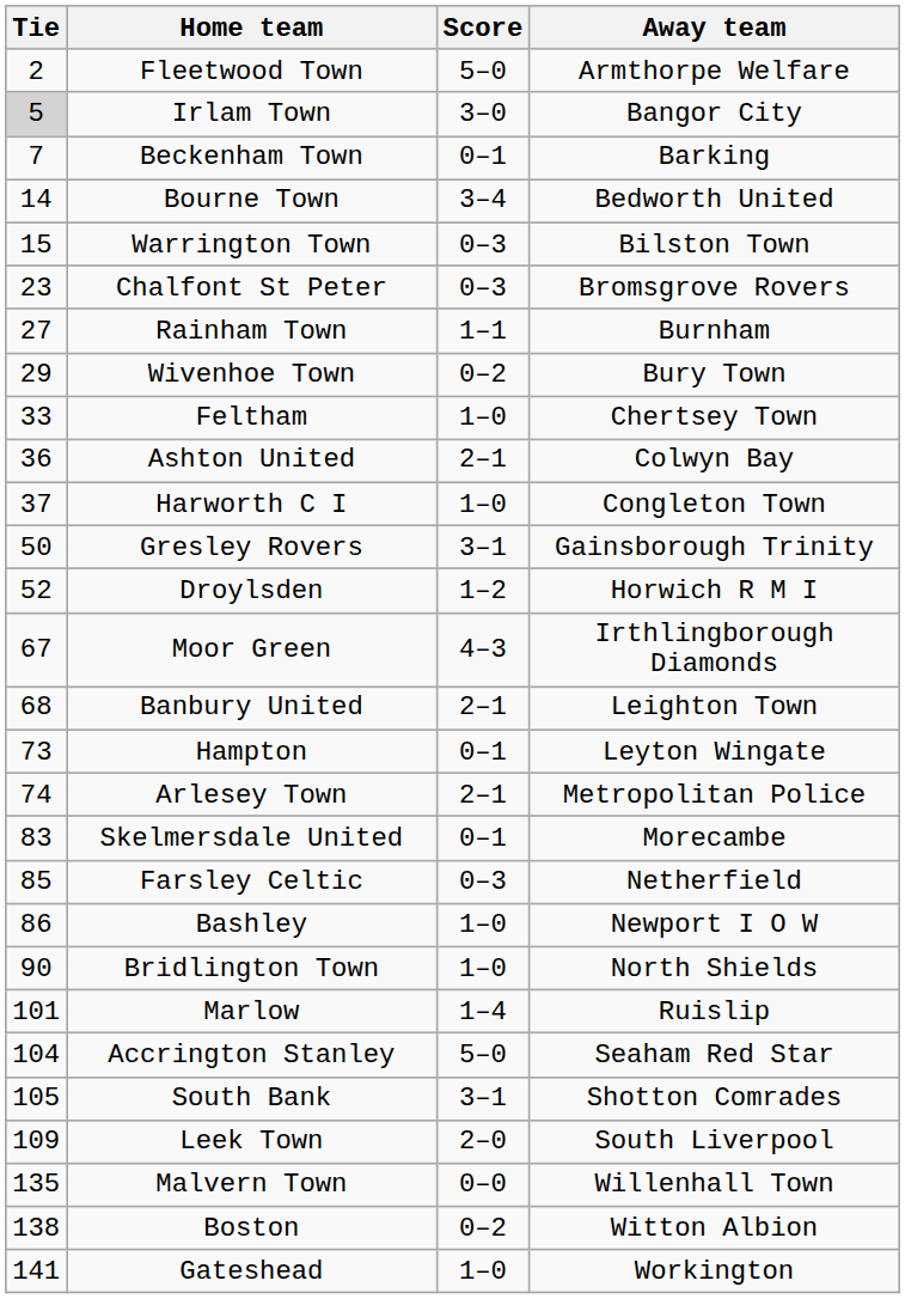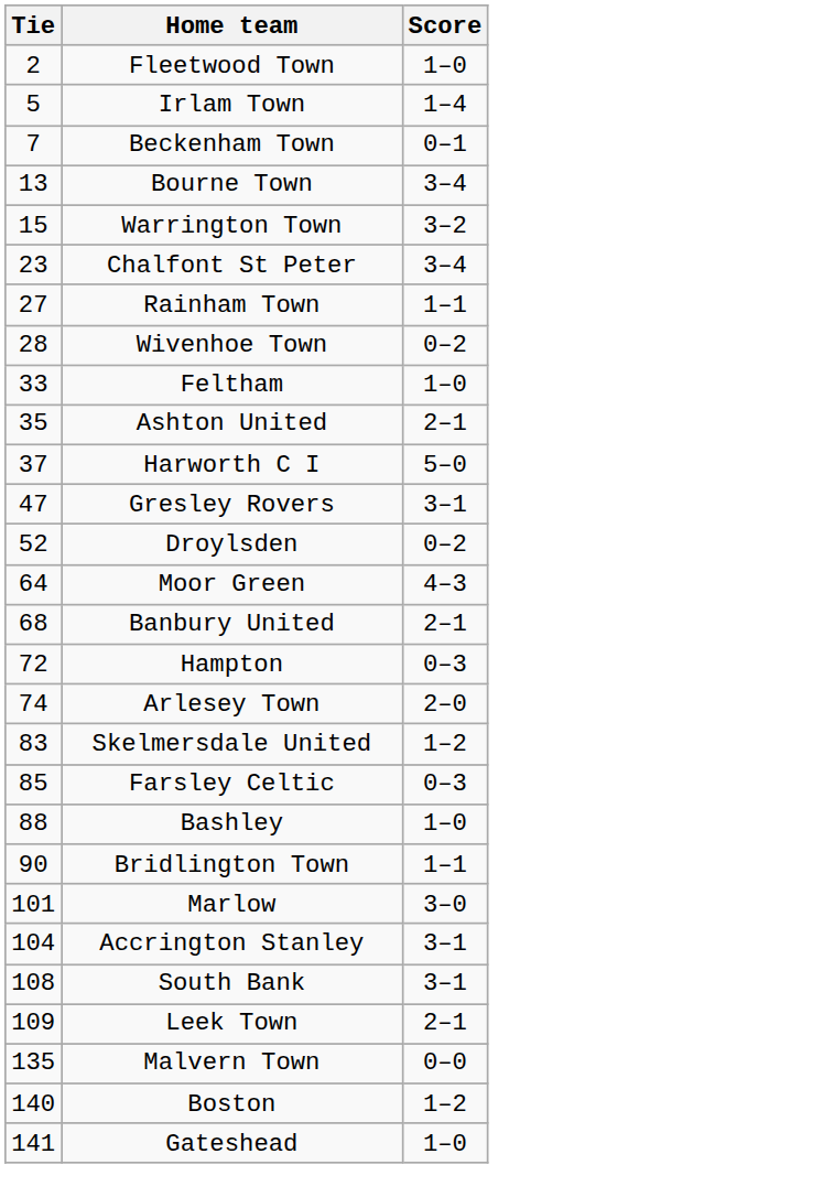 <table class="wikitable" style="text-align:center;">
 <tr>
 <th width=20>Tie</th>
 <th width=175>Home team</th>
 <th width=20>Score</th>
-<th width=175>Away team</th>
 </tr>
 <tr>
 <td>2</td>
 <td>Fleetwood Town</td>
-<td>5–0</td>
-<td>Armthorpe Welfare</td>
+<td>1–0</td>
 </tr>
 <tr>
-<td style="background: lightgrey;">5</td>
+<td>5</td>
 <td>Irlam Town</td>
-<td>3–0</td>
-<td>Bangor City</td>
+<td>1–4</td>
 </tr>
 <tr>
 <td>7</td>
 <td>Beckenham Town</td>
 <td>0–1</td>
-<td>Barking</td>
 </tr>
 <tr>
-<td>14</td>
+<td>13</td>
 <td>Bourne Town</td>
 <td>3–4</td>
-<td>Bedworth United</td>
 </tr>
 <tr>
 <td>15</td>
 <td>Warrington Town</td>
-<td>0–3</td>
-<td>Bilston Town</td>
+<td>3–2</td>
 </tr>
 <tr>
 <td>23</td>
 <td>Chalfont St Peter</td>
-<td>0–3</td>
-<td>Bromsgrove Rovers</td>
+<td>3–4</td>
 </tr>
 <tr>
 <td>27</td>
 <td>Rainham Town</td>
 <td>1–1</td>
-<td>Burnham</td>
 </tr>
 <tr>
-<td>29</td>
+<td>28</td>
 <td>Wivenhoe Town</td>
 <td>0–2</td>
-<td>Bury Town</td>
 </tr>
 <tr>
 <td>33</td>
 <td>Feltham</td>
 <td>1–0</td>
-<td>Chertsey Town</td>
 </tr>
 <tr>
-<td>36</td>
+<td>35</td>
 <td>Ashton United</td>
 <td>2–1</td>
-<td>Colwyn Bay</td>
 </tr>
 <tr>
 <td>37</td>
 <td>Harworth C I</td>
-<td>1–0</td>
-<td>Congleton Town</td>
+<td>5–0</td>
 </tr>
 <tr>
-<td>50</td>
+<td>47</td>
 <td>Gresley Rovers</td>
 <td>3–1</td>
-<td>Gainsborough Trinity</td>
 </tr>
 <tr>
 <td>52</td>
 <td>Droylsden</td>
-<td>1–2</td>
-<td>Horwich R M I</td>
+<td>0–2</td>
 </tr>
 <tr>
-<td>67</td>
+<td>64</td>
 <td>Moor Green</td>
 <td>4–3</td>
-<td>Irthlingborough Diamonds</td>
 </tr>
 <tr>
 <td>68</td>
 <td>Banbury United</td>
 <td>2–1</td>
-<td>Leighton Town</td>
 </tr>
 <tr>
-<td>73</td>
+<td>72</td>
 <td>Hampton</td>
-<td>0–1</td>
-<td>Leyton Wingate</td>
+<td>0–3</td>
 </tr>
 <tr>
 <td>74</td>
 <td>Arlesey Town</td>
-<td>2–1</td>
-<td>Metropolitan Police</td>
+<td>2–0</td>
 </tr>
 <tr>
 <td>83</td>
 <td>Skelmersdale United</td>
-<td>0–1</td>
-<td>Morecambe</td>
+<td>1–2</td>
 </tr>
 <tr>
 <td>85</td>
 <td>Farsley Celtic</td>
 <td>0–3</td>
-<td>Netherfield</td>
 </tr>
 <tr>
-<td>86</td>
+<td>88</td>
 <td>Bashley</td>
 <td>1–0</td>
-<td>Newport I O W</td>
 </tr>
 <tr>
 <td>90</td>
 <td>Bridlington Town</td>
-<td>1–0</td>
-<td>North Shields</td>
+<td>1–1</td>
 </tr>
 <tr>
 <td>101</td>
 <td>Marlow</td>
-<td>1–4</td>
-<td>Ruislip</td>
+<td>3–0</td>
 </tr>
 <tr>
 <td>104</td>
 <td>Accrington Stanley</td>
-<td>5–0</td>
-<td>Seaham Red Star</td>
+<td>3–1</td>
 </tr>
 <tr>
-<td>105</td>
+<td>108</td>
 <td>South Bank</td>
 <td>3–1</td>
-<td>Shotton Comrades</td>
 </tr>
 <tr>
 <td>109</td>
 <td>Leek Town</td>
-<td>2–0</td>
-<td>South Liverpool</td>
+<td>2–1</td>
 </tr>
 <tr>
 <td>135</td>
 <td>Malvern Town</td>
 <td>0–0</td>
-<td>Willenhall Town</td>
 </tr>
 <tr>
-<td>138</td>
+<td>140</td>
 <td>Boston</td>
-<td>0–2</td>
-<td>Witton Albion</td>
+<td>1–2</td>
 </tr>
 <tr>
 <td>141</td>
 <td>Gateshead</td>
 <td>1–0</td>
-<td>Workington</td>
 </tr>
 </table>
